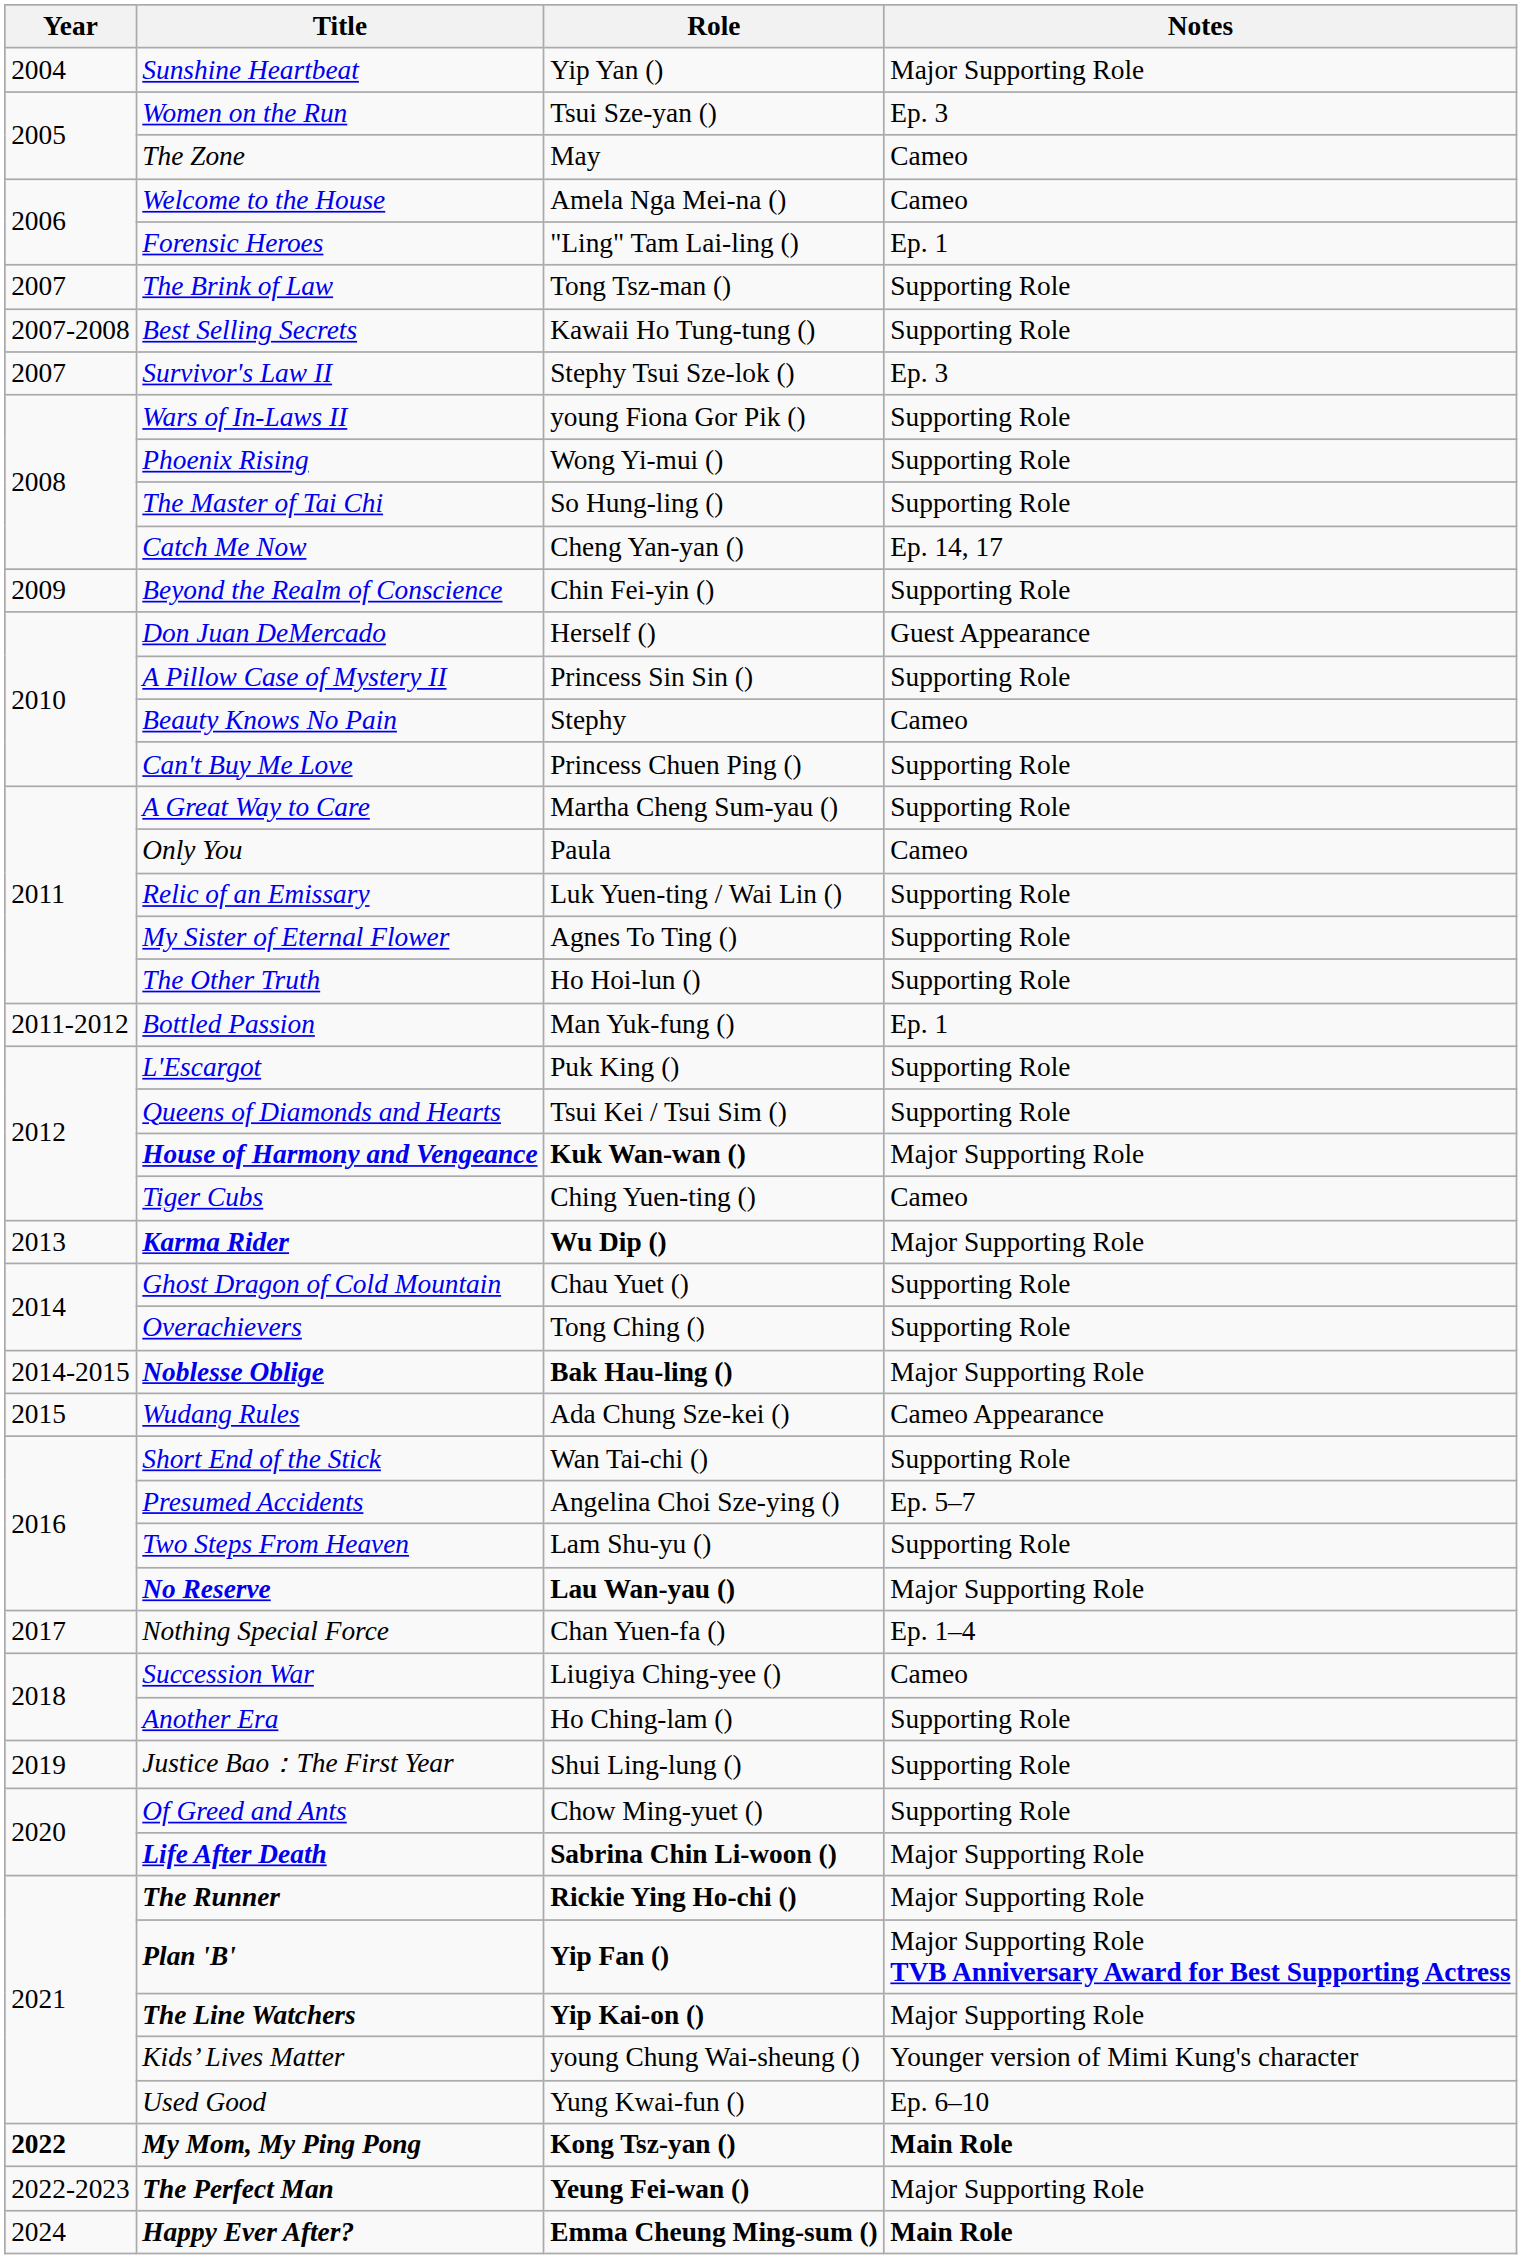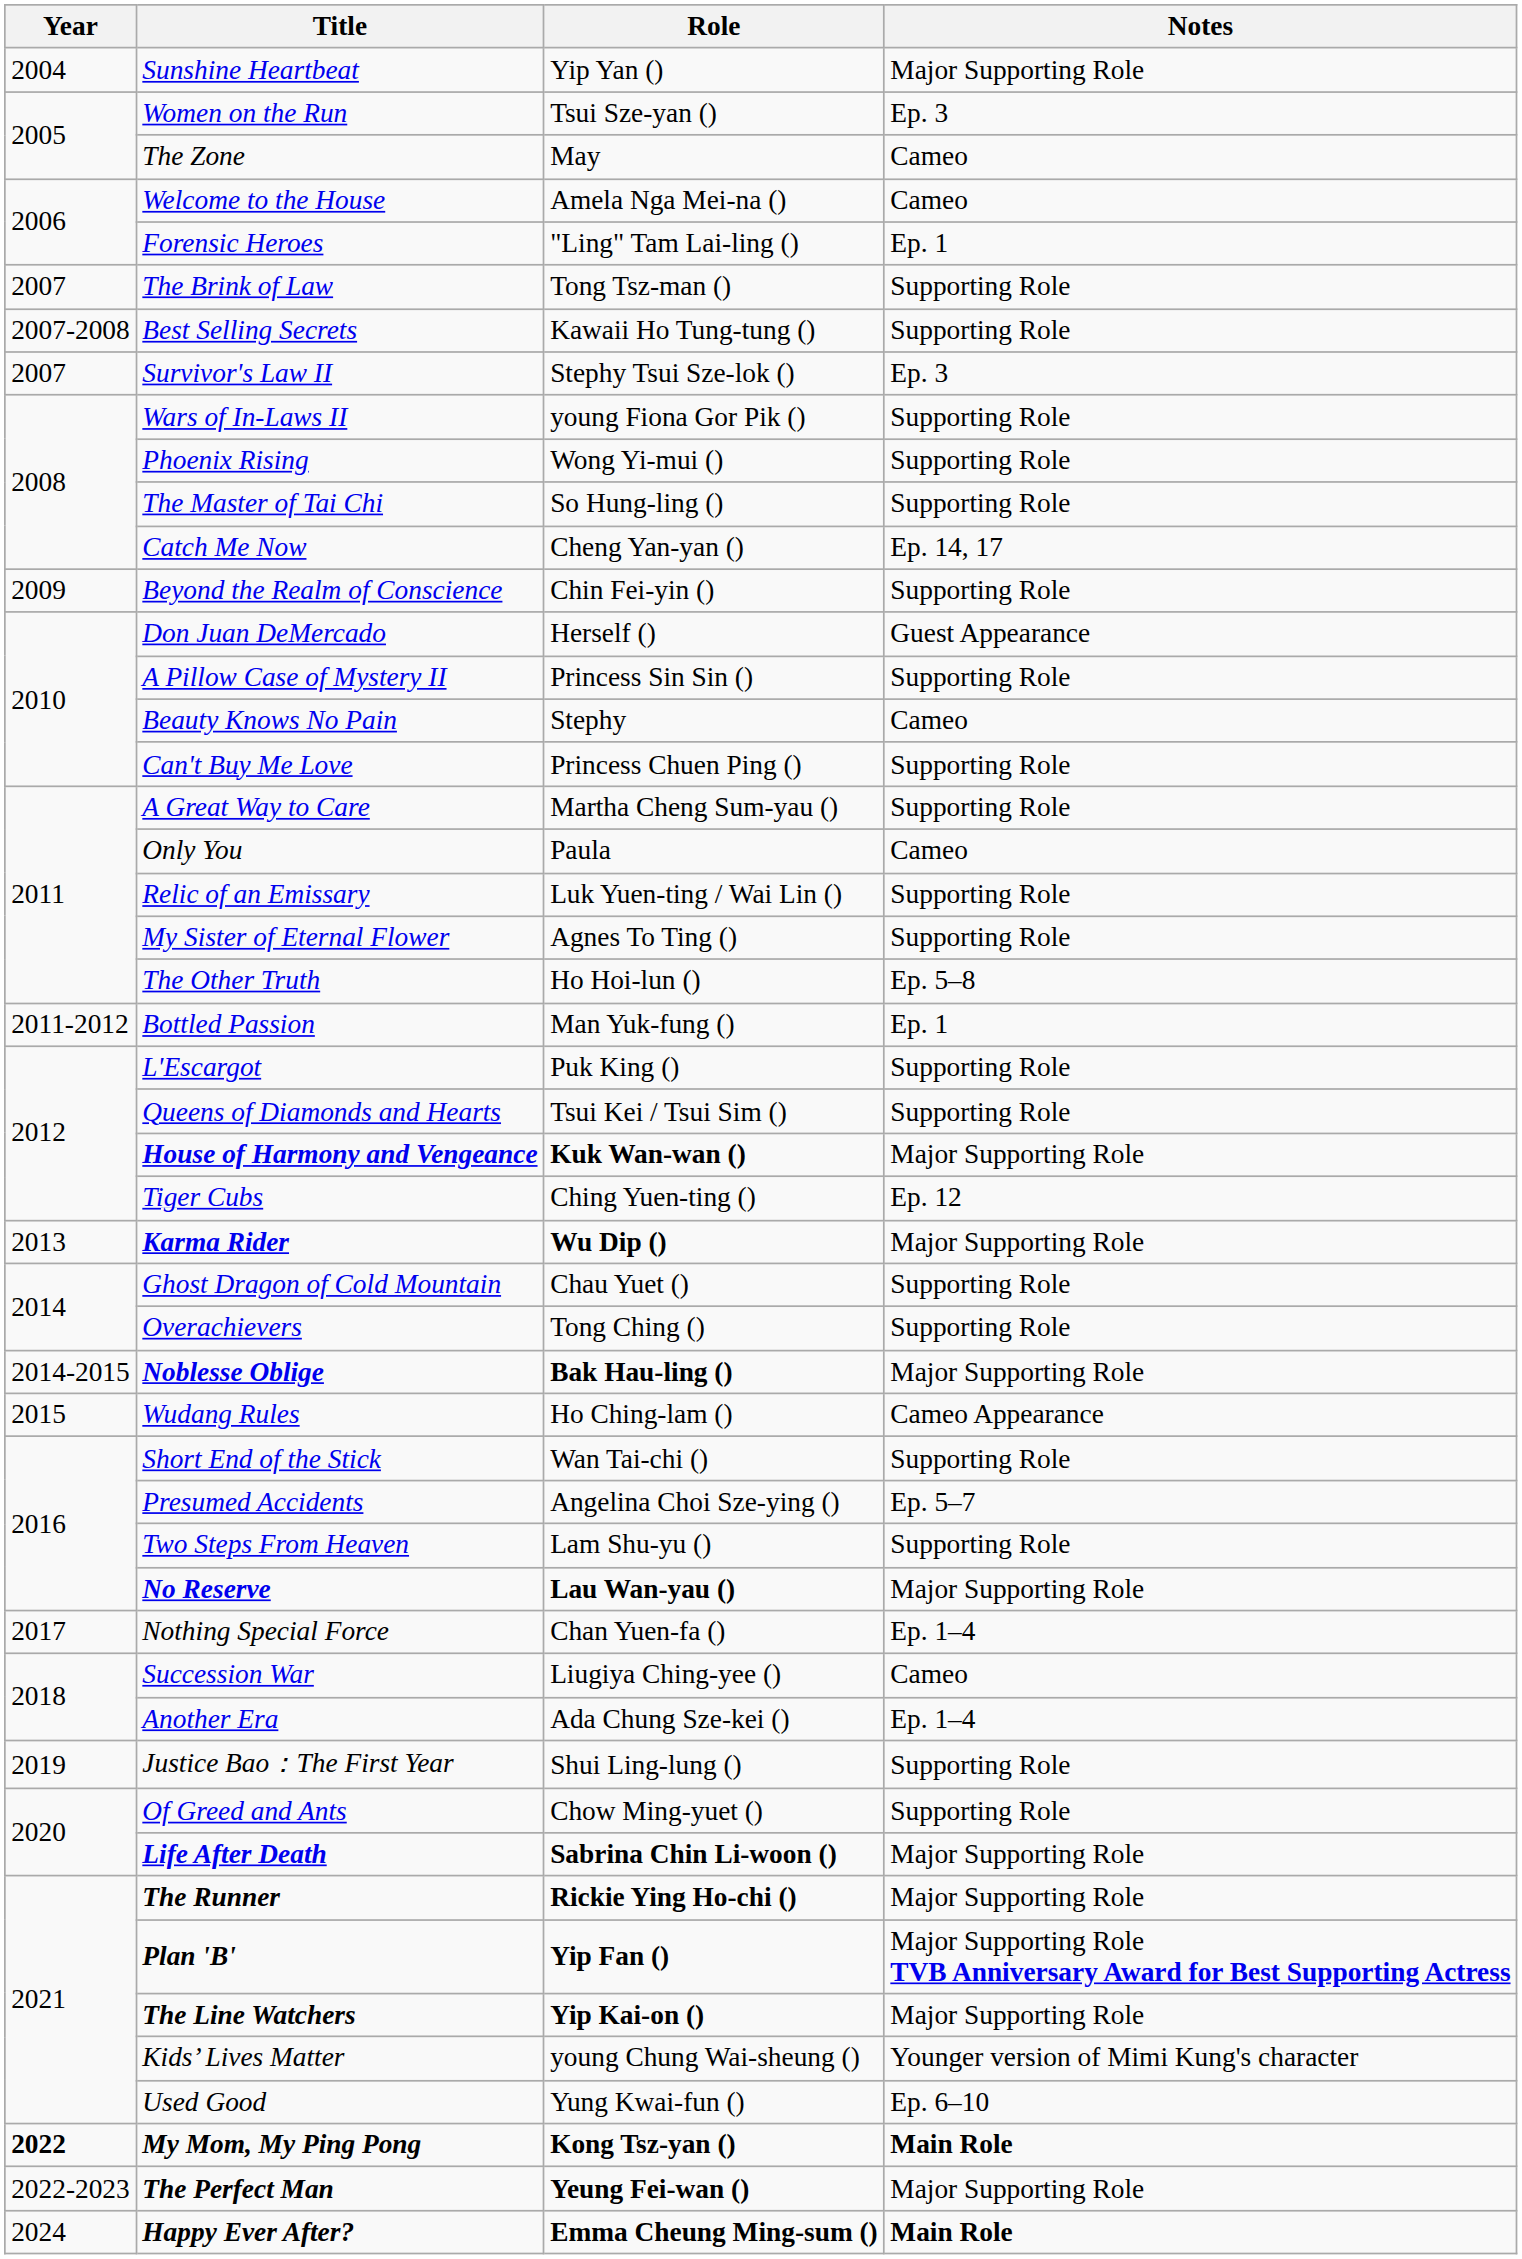 <table class="wikitable sortable">
 <tr align="center">
 <th>Year</th>
 <th>Title</th>
 <th>Role</th>
 <th class="unsortable">Notes</th>
 </tr>
 <tr>
 <td>2004</td>
 <td><em><a href='#'>Sunshine Heartbeat</a></em></td>
 <td>Yip Yan ()</td>
 <td>Major Supporting Role</td>
 </tr>
 <tr>
 <td rowspan=2>2005</td>
 <td><em><a href='#'>Women on the Run</a></em></td>
 <td>Tsui Sze-yan ()</td>
 <td>Ep. 3</td>
 </tr>
 <tr>
 <td><em>The Zone</em></td>
 <td>May</td>
 <td>Cameo</td>
 </tr>
 <tr>
 <td rowspan=2>2006</td>
 <td><em><a href='#'>Welcome to the House</a></em></td>
 <td>Amela Nga Mei-na ()</td>
 <td>Cameo</td>
 </tr>
 <tr>
 <td><em><a href='#'>Forensic Heroes</a></em></td>
 <td>"Ling" Tam Lai-ling ()</td>
 <td>Ep. 1</td>
 </tr>
 <tr>
 <td>2007</td>
 <td><em><a href='#'>The Brink of Law</a></em></td>
 <td>Tong Tsz-man ()</td>
 <td>Supporting Role</td>
 </tr>
 <tr>
 <td>2007-2008</td>
 <td><em><a href='#'>Best Selling Secrets</a></em></td>
 <td>Kawaii Ho Tung-tung ()</td>
 <td>Supporting Role</td>
 </tr>
 <tr>
 <td>2007</td>
 <td><em><a href='#'>Survivor's Law II</a></em></td>
 <td>Stephy Tsui Sze-lok ()</td>
 <td>Ep. 3</td>
 </tr>
 <tr>
 <td rowspan=4>2008</td>
 <td><em><a href='#'>Wars of In-Laws II</a></em></td>
 <td>young Fiona Gor Pik ()</td>
 <td>Supporting Role</td>
 </tr>
 <tr>
 <td><em><a href='#'>Phoenix Rising</a></em></td>
 <td>Wong Yi-mui ()</td>
 <td>Supporting Role</td>
 </tr>
 <tr>
 <td><em><a href='#'>The Master of Tai Chi</a></em></td>
 <td>So Hung-ling ()</td>
 <td>Supporting Role</td>
 </tr>
 <tr>
 <td><em><a href='#'>Catch Me Now</a></em></td>
 <td>Cheng Yan-yan ()</td>
 <td>Ep. 14, 17</td>
 </tr>
 <tr>
 <td>2009</td>
 <td><em><a href='#'>Beyond the Realm of Conscience</a></em></td>
 <td>Chin Fei-yin ()</td>
 <td>Supporting Role</td>
 </tr>
 <tr>
 <td rowspan=4>2010</td>
 <td><em><a href='#'>Don Juan DeMercado</a></em></td>
 <td>Herself ()</td>
 <td>Guest Appearance</td>
 </tr>
 <tr>
 <td><em><a href='#'>A Pillow Case of Mystery II</a></em></td>
 <td>Princess Sin Sin ()</td>
 <td>Supporting Role</td>
 </tr>
 <tr>
 <td><em><a href='#'>Beauty Knows No Pain</a></em></td>
 <td>Stephy</td>
 <td>Cameo</td>
 </tr>
 <tr>
 <td><em><a href='#'>Can't Buy Me Love</a></em></td>
 <td>Princess Chuen Ping ()</td>
 <td>Supporting Role</td>
 </tr>
 <tr>
 <td rowspan=5>2011</td>
 <td><em><a href='#'>A Great Way to Care</a></em></td>
 <td>Martha Cheng Sum-yau ()</td>
 <td>Supporting Role</td>
 </tr>
 <tr>
 <td><em>Only You</em></td>
 <td>Paula</td>
 <td>Cameo</td>
 </tr>
 <tr>
 <td><em><a href='#'>Relic of an Emissary</a></em></td>
 <td>Luk Yuen-ting / Wai Lin ()</td>
 <td>Supporting Role</td>
 </tr>
 <tr>
 <td><em><a href='#'>My Sister of Eternal Flower</a></em></td>
 <td>Agnes To Ting ()</td>
 <td>Supporting Role</td>
 </tr>
 <tr>
 <td><em><a href='#'>The Other Truth</a></em></td>
 <td>Ho Hoi-lun ()</td>
-<td>Supporting Role</td>
+<td>Ep. 5–8</td>
 </tr>
 <tr>
 <td>2011-2012</td>
 <td><em><a href='#'>Bottled Passion</a></em></td>
 <td>Man Yuk-fung ()</td>
 <td>Ep. 1</td>
 </tr>
 <tr>
 <td rowspan=4>2012</td>
 <td><em><a href='#'>L'Escargot</a></em></td>
 <td>Puk King ()</td>
 <td>Supporting Role</td>
 </tr>
 <tr>
 <td><em><a href='#'>Queens of Diamonds and Hearts</a></em></td>
 <td>Tsui Kei / Tsui Sim ()</td>
 <td>Supporting Role</td>
 </tr>
 <tr>
 <td><strong><em><a href='#'>House of Harmony and Vengeance</a></em></strong></td>
 <td><strong> Kuk Wan-wan () </strong></td>
 <td>Major Supporting Role</td>
 </tr>
 <tr>
 <td><em><a href='#'>Tiger Cubs</a></em></td>
 <td>Ching Yuen-ting ()</td>
-<td>Cameo</td>
+<td>Ep. 12</td>
 </tr>
 <tr>
 <td>2013</td>
 <td><strong><em><a href='#'>Karma Rider</a></em></strong></td>
 <td><strong> Wu Dip () </strong></td>
 <td>Major Supporting Role</td>
 </tr>
 <tr>
 <td rowspan="2">2014</td>
 <td><em><a href='#'>Ghost Dragon of Cold Mountain</a></em></td>
 <td>Chau Yuet ()</td>
 <td>Supporting Role</td>
 </tr>
 <tr>
 <td><em><a href='#'>Overachievers</a></em></td>
 <td>Tong Ching ()</td>
 <td>Supporting Role</td>
 </tr>
 <tr>
 <td>2014-2015</td>
 <td><strong><em><a href='#'>Noblesse Oblige</a></em></strong></td>
 <td><strong> Bak Hau-ling () </strong></td>
 <td>Major Supporting Role</td>
 </tr>
 <tr>
 <td>2015</td>
 <td><em><a href='#'>Wudang Rules</a></em></td>
-<td>Ada Chung Sze-kei ()</td>
+<td>Ho Ching-lam ()</td>
 <td>Cameo Appearance</td>
 </tr>
 <tr>
 <td rowspan=4>2016</td>
 <td><em><a href='#'>Short End of the Stick</a></em></td>
 <td>Wan Tai-chi ()</td>
 <td>Supporting Role</td>
 </tr>
 <tr>
 <td><em><a href='#'>Presumed Accidents</a></em></td>
 <td>Angelina Choi Sze-ying ()</td>
 <td>Ep. 5–7</td>
 </tr>
 <tr>
 <td><em><a href='#'>Two Steps From Heaven</a></em></td>
 <td>Lam Shu-yu ()</td>
 <td>Supporting Role</td>
 </tr>
 <tr>
 <td><strong><em><a href='#'>No Reserve</a></em></strong></td>
 <td><strong> Lau Wan-yau () </strong></td>
 <td>Major Supporting Role</td>
 </tr>
 <tr>
 <td>2017</td>
 <td><em>Nothing Special Force</em></td>
 <td>Chan Yuen-fa  ()</td>
 <td>Ep. 1–4</td>
 </tr>
 <tr>
 <td rowspan=2>2018</td>
 <td><em><a href='#'>Succession War</a></em></td>
 <td>Liugiya Ching-yee ()</td>
 <td>Cameo</td>
 </tr>
 <tr>
 <td><em><a href='#'>Another Era</a></em></td>
-<td>Ho Ching-lam ()</td>
-<td>Supporting Role</td>
+<td>Ada Chung Sze-kei ()</td>
+<td>Ep. 1–4</td>
 </tr>
 <tr>
 <td>2019</td>
 <td><em>Justice Bao：The First Year</em></td>
 <td>Shui Ling-lung ()</td>
 <td>Supporting Role</td>
 </tr>
 <tr>
 <td rowspan=2>2020</td>
 <td><em><a href='#'>Of Greed and Ants</a></em></td>
 <td>Chow Ming-yuet ()</td>
 <td>Supporting Role</td>
 </tr>
 <tr>
 <td><strong><em><a href='#'>Life After Death</a></em></strong></td>
 <td><strong> Sabrina Chin Li-woon () </strong></td>
 <td>Major Supporting Role</td>
 </tr>
 <tr>
 <td rowspan=5>2021</td>
 <td><strong><em> The Runner </em></strong></td>
 <td><strong> Rickie Ying Ho-chi () </strong></td>
 <td>Major Supporting Role</td>
 </tr>
 <tr>
 <td><strong><em> Plan 'B' </em></strong></td>
 <td><strong> Yip Fan () </strong></td>
 <td>Major Supporting Role <br> <strong> <a href='#'>TVB Anniversary Award for Best Supporting Actress</a> </strong></td>
 </tr>
 <tr>
 <td><strong><em>The Line Watchers</em></strong></td>
 <td><strong> Yip Kai-on () </strong></td>
 <td>Major Supporting Role</td>
 </tr>
 <tr>
 <td><em>Kids’ Lives Matter</em></td>
 <td>young Chung Wai-sheung ()</td>
 <td>Younger version of Mimi Kung's character</td>
 </tr>
 <tr>
 <td><em>Used Good</em></td>
 <td>Yung Kwai-fun ()</td>
 <td>Ep. 6–10</td>
 </tr>
 <tr>
 <td><strong>2022</strong></td>
 <td><strong><em>My Mom, My Ping Pong</em></strong></td>
 <td><strong> Kong Tsz-yan () </strong></td>
 <td><strong>Main Role</strong></td>
 </tr>
 <tr>
 <td>2022-2023</td>
 <td><strong><em>The Perfect Man</em></strong></td>
 <td><strong>Yeung Fei-wan () </strong></td>
 <td>Major Supporting Role</td>
 </tr>
 <tr>
 <td>2024</td>
 <td><strong><em>Happy Ever After?</em></strong></td>
 <td><strong>Emma Cheung Ming-sum () </strong></td>
 <td><strong>Main Role</strong></td>
 </tr>
 </table>
